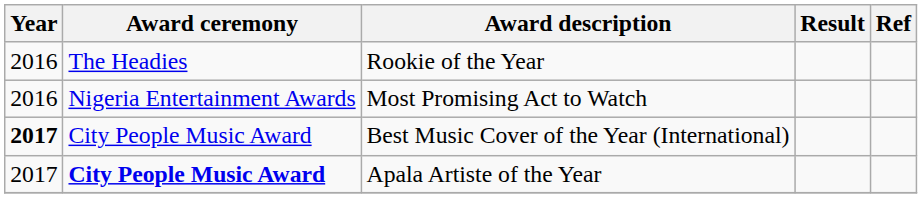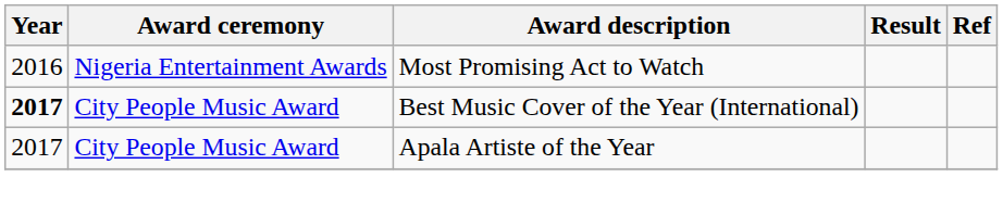 <table class="wikitable sortable">
 <tr>
 <th>Year</th>
 <th>Award ceremony</th>
 <th>Award description</th>
 <th>Result</th>
 <th>Ref</th>
-</tr>
-<tr>
-<td>2016</td>
-<td><a href='#'>The Headies</a></td>
-<td>Rookie of the Year</td>
-<td></td>
-<td></td>
 </tr>
 <tr>
 <td>2016</td>
 <td><a href='#'>Nigeria Entertainment Awards</a></td>
 <td>Most Promising Act to Watch</td>
 <td></td>
 <td></td>
 </tr>
 <tr>
 <td><strong>2017</strong></td>
 <td><a href='#'>City People Music Award</a></td>
 <td>Best Music Cover of the Year (International)</td>
 <td></td>
 <td></td>
 </tr>
 <tr>
 <td>2017</td>
-<td><strong><a href='#'>City People Music Award</a></strong></td>
+<td><a href='#'>City People Music Award</a></td>
 <td>Apala Artiste of the Year</td>
 <td></td>
 <td></td>
 </tr>
 <tr>
 </tr>
 </table>
